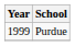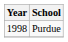 <table class="wikitable">
 <tr>
 <th>Year</th>
 <th>School</th>
 </tr>
 <tr>
-<td>1999</td>
+<td>1998</td>
 <td>Purdue</td>
 </tr>
 <tr>
 </tr>
 </table>
